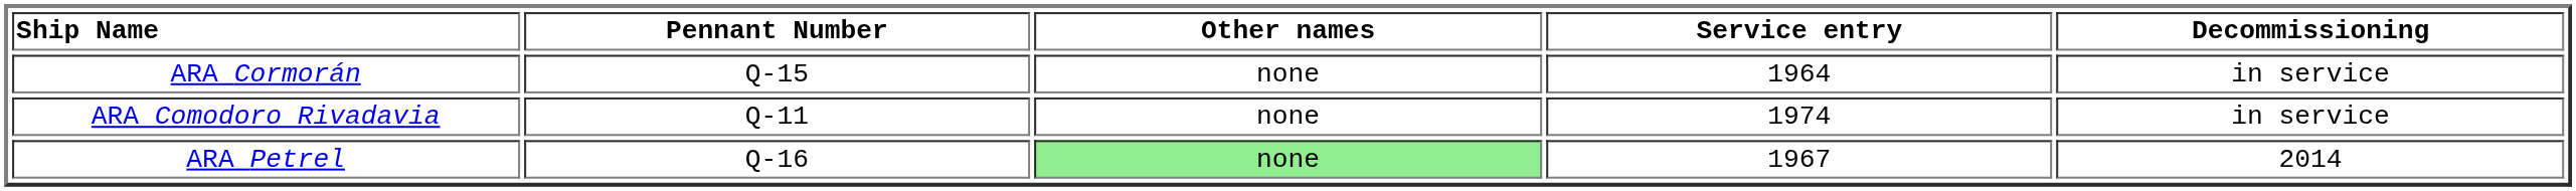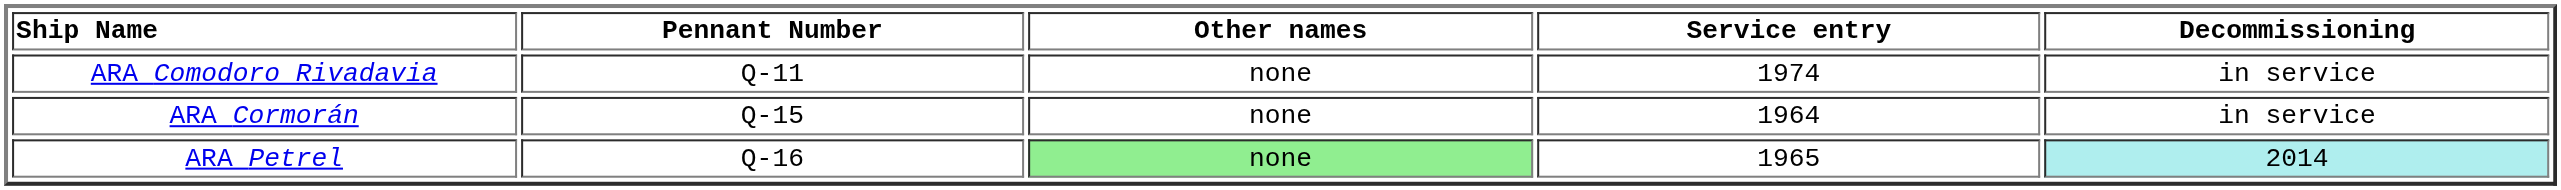 <table width="100%" border="2">
 <tr>
 <th width="16%" align="left">Ship Name</th>
 <th width="16%" align="center">Pennant Number</th>
 <th width="16%" align="center">Other names</th>
 <th width="16%" align="center">Service entry</th>
 <th width="16%" align="center">Decommissioning</th>
 </tr>
 <tr>
+<td align="center"><a href='#'>ARA <em>Comodoro Rivadavia</em></a></td>
+<td align="center">Q-11</td>
+<td align="center">none</td>
+<td align="center">1974</td>
+<td align="center">in service</td>
+</tr>
+<tr>
 <td align="center"><a href='#'>ARA <em>Cormorán</em></a></td>
 <td align="center">Q-15</td>
 <td align="center">none</td>
 <td align="center">1964</td>
 <td align="center">in service</td>
 </tr>
 <tr>
-<td align="center"><a href='#'>ARA <em>Comodoro Rivadavia</em></a></td>
-<td align="center">Q-11</td>
-<td align="center">none</td>
-<td align="center">1974</td>
-<td align="center">in service</td>
-</tr>
-<tr>
 <td align="center"><a href='#'>ARA <em>Petrel</em></a></td>
 <td align="center">Q-16</td>
 <td align="center" style="background: lightgreen;">none</td>
-<td align="center">1967</td>
-<td align="center">2014</td>
+<td align="center">1965</td>
+<td align="center" style="background: paleturquoise;">2014</td>
 </tr>
 </table>
